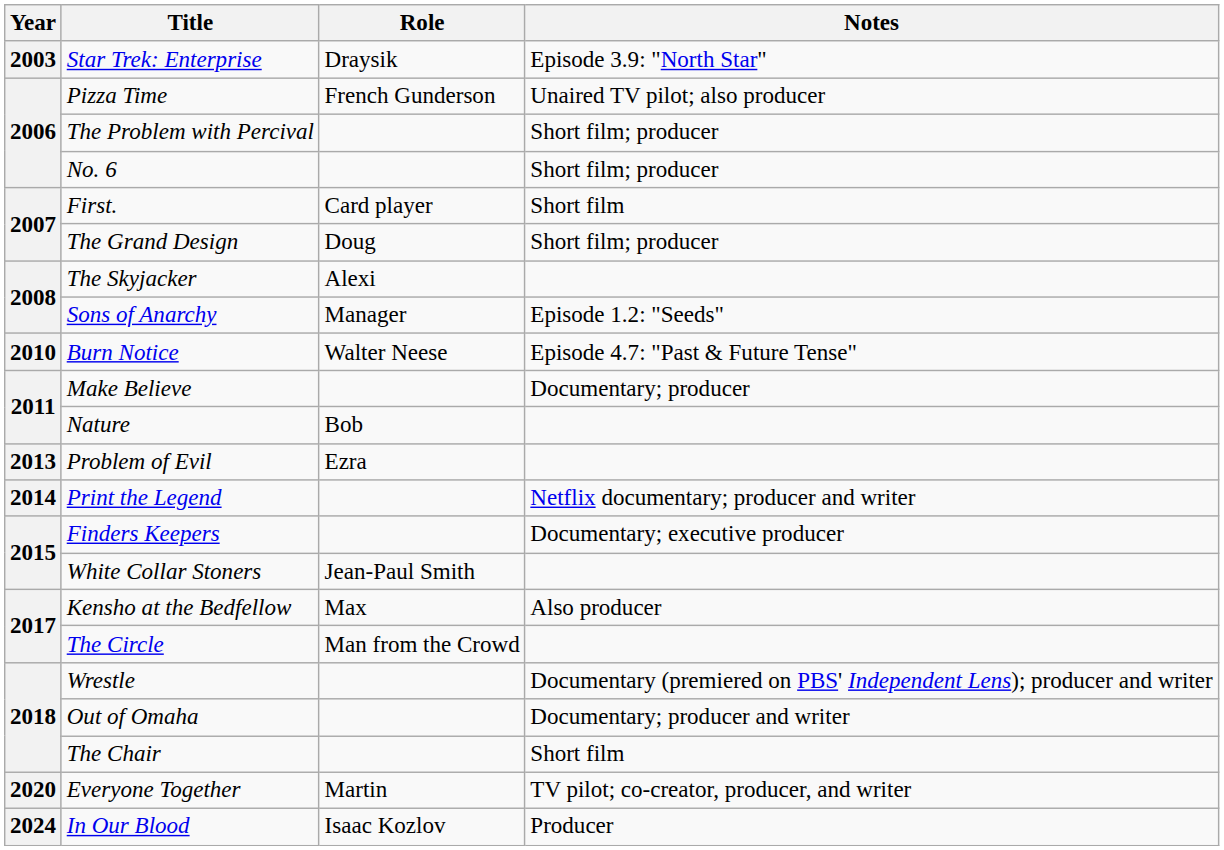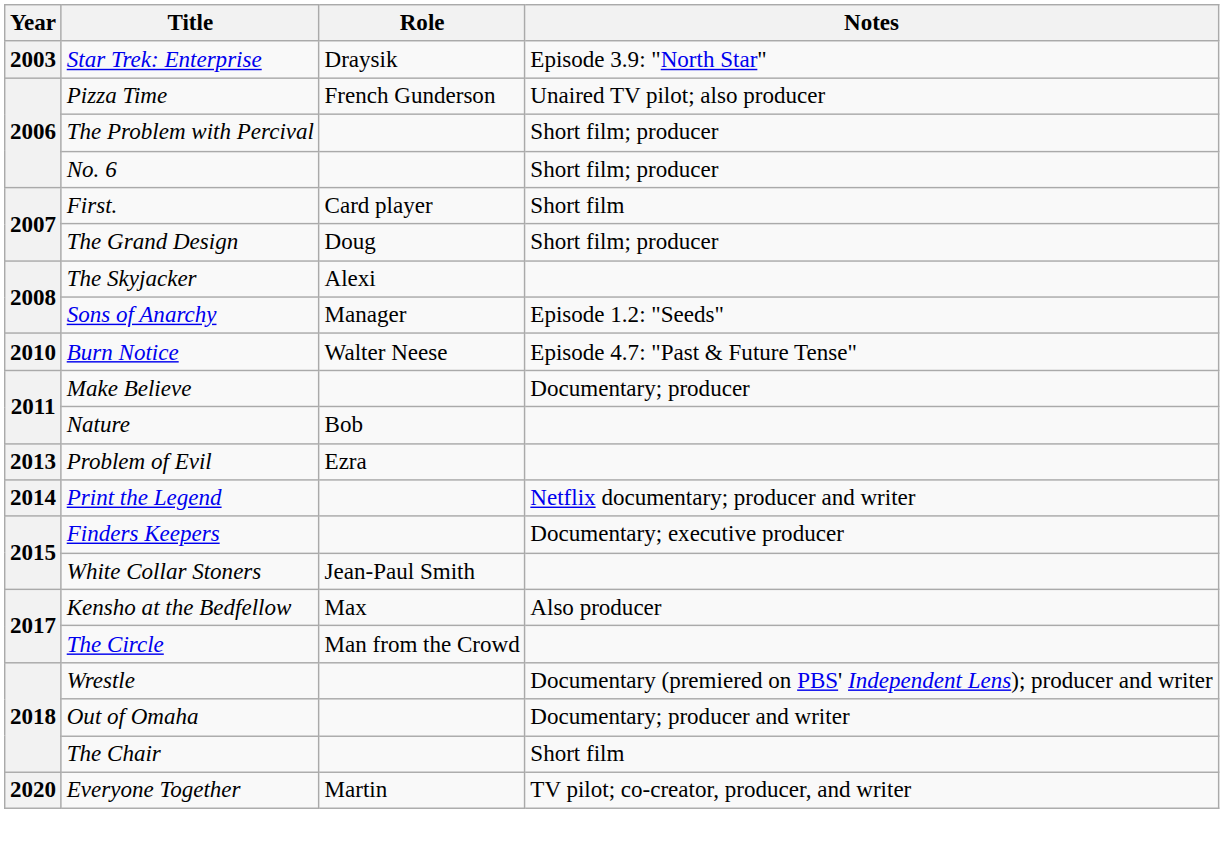 <table class = "wikitable sortable plainrowheaders">
 <tr>
 <th>Year</th>
 <th>Title<br></th>
 <th>Role</th>
 <th>Notes</th>
 </tr>
 <tr>
 <th scope="row">2003</th>
 <td><em><a href='#'>Star Trek: Enterprise</a></em></td>
 <td>Draysik</td>
 <td>Episode 3.9: "<a href='#'>North Star</a>"</td>
 </tr>
 <tr>
 <th scope="row" rowspan="3">2006</th>
 <td><em>Pizza Time</em></td>
 <td>French Gunderson</td>
 <td>Unaired TV pilot; also producer</td>
 </tr>
 <tr>
 <td><em>The Problem with Percival</em></td>
 <td></td>
 <td>Short film; producer</td>
 </tr>
 <tr>
 <td><em>No. 6</em></td>
 <td></td>
 <td>Short film; producer</td>
 </tr>
 <tr>
 <th scope="row" rowspan="2">2007</th>
 <td><em>First.</em></td>
 <td>Card player</td>
 <td>Short film</td>
 </tr>
 <tr>
 <td><em>The Grand Design</em></td>
 <td>Doug</td>
 <td>Short film; producer</td>
 </tr>
 <tr>
 <th scope="row" rowspan="2">2008</th>
 <td><em>The Skyjacker</em></td>
 <td>Alexi</td>
 <td></td>
 </tr>
 <tr>
 <td><em><a href='#'>Sons of Anarchy</a></em></td>
 <td>Manager</td>
 <td>Episode 1.2: "Seeds"</td>
 </tr>
 <tr>
 <th scope="row">2010</th>
 <td><em><a href='#'>Burn Notice</a></em></td>
 <td>Walter Neese</td>
 <td>Episode 4.7: "Past & Future Tense"</td>
 </tr>
 <tr>
 <th scope="row" rowspan="2">2011</th>
 <td><em>Make Believe</em></td>
 <td></td>
 <td>Documentary; producer</td>
 </tr>
 <tr>
 <td><em>Nature</em></td>
 <td>Bob</td>
 <td></td>
 </tr>
 <tr>
 <th scope="row">2013</th>
 <td><em>Problem of Evil</em></td>
 <td>Ezra</td>
 <td></td>
 </tr>
 <tr>
 <th scope="row">2014</th>
 <td><em><a href='#'>Print the Legend</a></em></td>
 <td></td>
 <td><a href='#'>Netflix</a> documentary; producer and writer</td>
 </tr>
 <tr>
 <th scope="row" rowspan="2">2015</th>
 <td><em><a href='#'>Finders Keepers</a></em></td>
 <td></td>
 <td>Documentary; executive producer</td>
 </tr>
 <tr>
 <td><em>White Collar Stoners</em></td>
 <td>Jean-Paul Smith</td>
 <td></td>
 </tr>
 <tr>
 <th scope="row" rowspan="2">2017</th>
 <td><em>Kensho at the Bedfellow</em></td>
 <td>Max</td>
 <td>Also producer</td>
 </tr>
 <tr>
 <td><em><a href='#'>The Circle</a></em></td>
 <td>Man from the Crowd</td>
 <td></td>
 </tr>
 <tr>
 <th scope="row" rowspan="3">2018</th>
 <td><em>Wrestle</em></td>
 <td></td>
 <td>Documentary (premiered on <a href='#'>PBS</a>' <em><a href='#'>Independent Lens</a></em>); producer and writer</td>
 </tr>
 <tr>
 <td><em>Out of Omaha</em></td>
 <td></td>
 <td>Documentary; producer and writer</td>
 </tr>
 <tr>
 <td><em>The Chair</em></td>
 <td></td>
 <td>Short film</td>
 </tr>
 <tr>
 <th scope="row">2020</th>
 <td><em>Everyone Together</em></td>
 <td>Martin</td>
 <td>TV pilot; co-creator, producer, and writer</td>
 </tr>
-<tr>
-<th scope="row">2024</th>
-<td><em><a href='#'>In Our Blood</a></em></td>
-<td>Isaac Kozlov</td>
-<td>Producer</td>
-</tr>
 </table>
